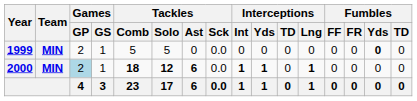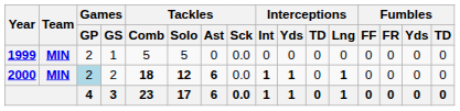 <table class="wikitable" style="text-align:center">
 <tr>
 <th rowspan="2">Year</th>
 <th rowspan="2">Team</th>
 <th colspan="2">Games</th>
 <th colspan="4">Tackles</th>
 <th colspan="4">Interceptions</th>
 <th colspan="4">Fumbles</th>
 </tr>
 <tr>
 <th>GP</th>
 <th>GS</th>
 <th>Comb</th>
 <th>Solo</th>
 <th>Ast</th>
 <th>Sck</th>
 <th>Int</th>
 <th>Yds</th>
 <th>TD</th>
 <th>Lng</th>
 <th>FF</th>
 <th>FR</th>
 <th>Yds</th>
 <th>TD</th>
 </tr>
 <tr>
 <th><a href='#'>1999</a></th>
 <th><a href='#'>MIN</a></th>
 <td>2</td>
 <td>1</td>
 <td>5</td>
 <td>5</td>
 <td>0</td>
 <td>0.0</td>
 <td>0</td>
 <td>0</td>
 <td>0</td>
 <td>0</td>
 <td>0</td>
 <td>0</td>
-<td><strong>0</strong></td>
+<td>0</td>
 <td>0</td>
 </tr>
 <tr>
 <th><a href='#'>2000</a></th>
 <th><a href='#'>MIN</a></th>
 <td style="background: lightblue;">2</td>
-<td>1</td>
+<td>2</td>
 <td><strong>18</strong></td>
 <td><strong>12</strong></td>
 <td><strong>6</strong></td>
 <td>0.0</td>
 <td><strong>1</strong></td>
 <td><strong>1</strong></td>
 <td>0</td>
 <td><strong>1</strong></td>
 <td>0</td>
 <td>0</td>
 <td>0</td>
 <td>0</td>
 </tr>
 <tr>
 <th colspan="2"></th>
 <th>4</th>
 <th>3</th>
 <th>23</th>
 <th>17</th>
 <th>6</th>
 <th>0.0</th>
 <th>1</th>
 <th>1</th>
 <th>0</th>
 <th>1</th>
 <th>0</th>
 <th>0</th>
 <th>0</th>
 <th>0</th>
 </tr>
 </table>
